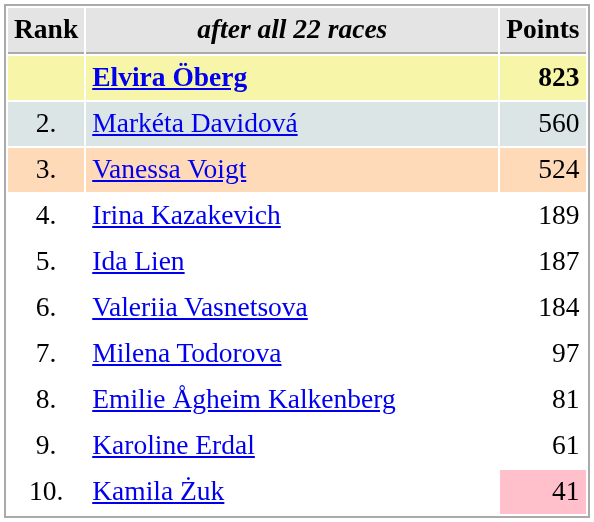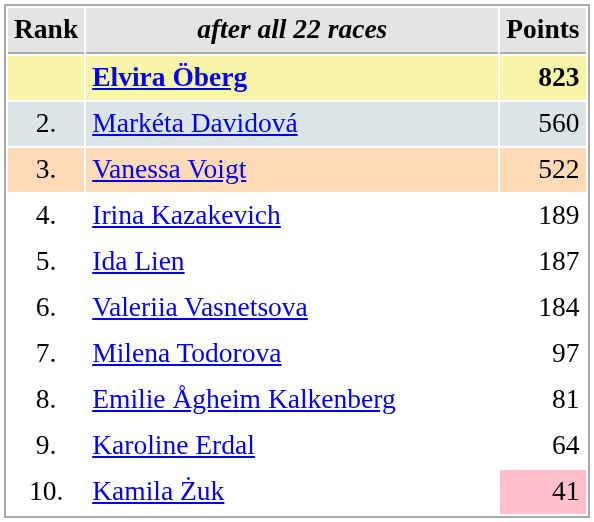 <table cellspacing="1" cellpadding="3" style="border:1px solid #aaa; font-size:86%;">
 <tr style="background:#e4e4e4;">
 <th style="border-bottom:1px solid #aaa; width:10px;">Rank</th>
 <th style="border-bottom:1px solid #aaa; width:200px; white-space:nowrap;"><em>after all 22 races</em></th>
 <th style="border-bottom:1px solid #aaa; width:20px;">Points</th>
 </tr>
 <tr style="background:#f7f6a8;">
 <td style="text-align:center"></td>
 <td> <strong><a href='#'>Elvira Öberg</a></strong></td>
 <td style="text-align:right"><strong>823</strong></td>
 </tr>
 <tr style="background:#dce5e5;">
 <td style="text-align:center">2.</td>
 <td> <a href='#'>Markéta Davidová</a></td>
 <td style="text-align:right">560</td>
 </tr>
 <tr style="background:#ffdab9;">
 <td style="text-align:center">3.</td>
 <td> <a href='#'>Vanessa Voigt</a></td>
-<td style="text-align:right">524</td>
+<td style="text-align:right">522</td>
 </tr>
 <tr>
 <td style="text-align:center">4.</td>
 <td> <a href='#'>Irina Kazakevich</a></td>
 <td style="text-align:right">189</td>
 </tr>
 <tr>
 <td style="text-align:center">5.</td>
 <td> <a href='#'>Ida Lien</a></td>
 <td style="text-align:right">187</td>
 </tr>
 <tr>
 <td style="text-align:center">6.</td>
 <td> <a href='#'>Valeriia Vasnetsova</a></td>
 <td style="text-align:right">184</td>
 </tr>
 <tr>
 <td style="text-align:center">7.</td>
 <td> <a href='#'>Milena Todorova</a></td>
 <td style="text-align:right">97</td>
 </tr>
 <tr>
 <td style="text-align:center">8.</td>
 <td> <a href='#'>Emilie Ågheim Kalkenberg</a></td>
 <td style="text-align:right">81</td>
 </tr>
 <tr>
 <td style="text-align:center">9.</td>
 <td> <a href='#'>Karoline Erdal</a></td>
-<td style="text-align:right">61</td>
+<td style="text-align:right">64</td>
 </tr>
 <tr>
 <td style="text-align:center">10.</td>
 <td> <a href='#'>Kamila Żuk</a></td>
 <td style="background: pink; text-align:right">41</td>
 </tr>
 </table>
